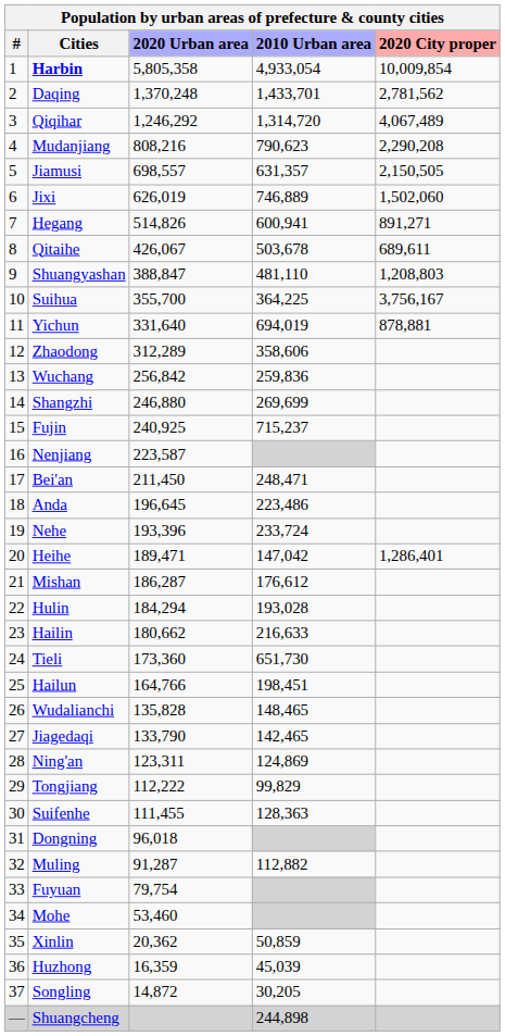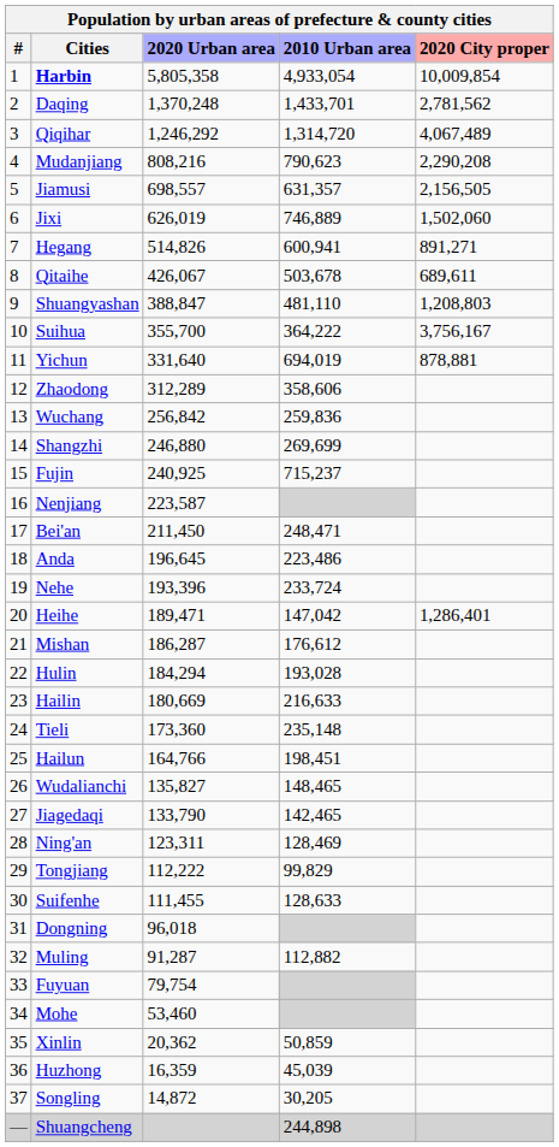 <table class="wikitable sortable collapsible" style="font-size:100%;">
 <tr>
 <th colspan=5>Population by urban areas of prefecture & county cities</th>
 </tr>
 <tr>
 <th>#</th>
 <th>Cities</th>
 <th style="background-color: #aaaaff;">2020 Urban area</th>
 <th style="background-color: #aaaaff;">2010 Urban area</th>
 <th style="background-color: #ffaaaa;">2020 City proper</th>
 </tr>
 <tr>
 <td>1</td>
 <td><strong><a href='#'>Harbin</a></strong></td>
 <td>5,805,358</td>
 <td>4,933,054</td>
 <td>10,009,854</td>
 </tr>
 <tr>
 <td>2</td>
 <td><a href='#'>Daqing</a></td>
 <td>1,370,248</td>
 <td>1,433,701</td>
 <td>2,781,562</td>
 </tr>
 <tr>
 <td>3</td>
 <td><a href='#'>Qiqihar</a></td>
 <td>1,246,292</td>
 <td>1,314,720</td>
 <td>4,067,489</td>
 </tr>
 <tr>
 <td>4</td>
 <td><a href='#'>Mudanjiang</a></td>
 <td>808,216</td>
 <td>790,623</td>
 <td>2,290,208</td>
 </tr>
 <tr>
 <td>5</td>
 <td><a href='#'>Jiamusi</a></td>
 <td>698,557</td>
 <td>631,357</td>
-<td>2,150,505</td>
+<td>2,156,505</td>
 </tr>
 <tr>
 <td>6</td>
 <td><a href='#'>Jixi</a></td>
 <td>626,019</td>
 <td>746,889</td>
 <td>1,502,060</td>
 </tr>
 <tr>
 <td>7</td>
 <td><a href='#'>Hegang</a></td>
 <td>514,826</td>
 <td>600,941</td>
 <td>891,271</td>
 </tr>
 <tr>
 <td>8</td>
 <td><a href='#'>Qitaihe</a></td>
 <td>426,067</td>
 <td>503,678</td>
 <td>689,611</td>
 </tr>
 <tr>
 <td>9</td>
 <td><a href='#'>Shuangyashan</a></td>
 <td>388,847</td>
 <td>481,110</td>
 <td>1,208,803</td>
 </tr>
 <tr>
 <td>10</td>
 <td><a href='#'>Suihua</a></td>
 <td>355,700</td>
-<td>364,225</td>
+<td>364,222</td>
 <td>3,756,167</td>
 </tr>
 <tr>
 <td>11</td>
 <td><a href='#'>Yichun</a></td>
 <td>331,640</td>
 <td>694,019</td>
 <td>878,881</td>
 </tr>
 <tr>
 <td>12</td>
 <td><a href='#'>Zhaodong</a></td>
 <td>312,289</td>
 <td>358,606</td>
 <td></td>
 </tr>
 <tr>
 <td>13</td>
 <td><a href='#'>Wuchang</a></td>
 <td>256,842</td>
 <td>259,836</td>
 <td></td>
 </tr>
 <tr>
 <td>14</td>
 <td><a href='#'>Shangzhi</a></td>
 <td>246,880</td>
 <td>269,699</td>
 <td></td>
 </tr>
 <tr>
 <td>15</td>
 <td><a href='#'>Fujin</a></td>
 <td>240,925</td>
 <td>715,237</td>
 <td></td>
 </tr>
 <tr>
 <td>16</td>
 <td><a href='#'>Nenjiang</a></td>
 <td>223,587</td>
 <td bgcolor="lightgrey"></td>
 <td></td>
 </tr>
 <tr>
 <td>17</td>
 <td><a href='#'>Bei'an</a></td>
 <td>211,450</td>
 <td>248,471</td>
 <td></td>
 </tr>
 <tr>
 <td>18</td>
 <td><a href='#'>Anda</a></td>
 <td>196,645</td>
 <td>223,486</td>
 <td></td>
 </tr>
 <tr>
 <td>19</td>
 <td><a href='#'>Nehe</a></td>
 <td>193,396</td>
 <td>233,724</td>
 <td></td>
 </tr>
 <tr>
 <td>20</td>
 <td><a href='#'>Heihe</a></td>
 <td>189,471</td>
 <td>147,042</td>
 <td>1,286,401</td>
 </tr>
 <tr>
 <td>21</td>
 <td><a href='#'>Mishan</a></td>
 <td>186,287</td>
 <td>176,612</td>
 <td></td>
 </tr>
 <tr>
 <td>22</td>
 <td><a href='#'>Hulin</a></td>
 <td>184,294</td>
 <td>193,028</td>
 <td></td>
 </tr>
 <tr>
 <td>23</td>
 <td><a href='#'>Hailin</a></td>
-<td>180,662</td>
+<td>180,669</td>
 <td>216,633</td>
 <td></td>
 </tr>
 <tr>
 <td>24</td>
 <td><a href='#'>Tieli</a></td>
 <td>173,360</td>
-<td>651,730</td>
+<td>235,148</td>
 <td></td>
 </tr>
 <tr>
 <td>25</td>
 <td><a href='#'>Hailun</a></td>
 <td>164,766</td>
 <td>198,451</td>
 <td></td>
 </tr>
 <tr>
 <td>26</td>
 <td><a href='#'>Wudalianchi</a></td>
-<td>135,828</td>
+<td>135,827</td>
 <td>148,465</td>
 <td></td>
 </tr>
 <tr>
 <td>27</td>
 <td><a href='#'>Jiagedaqi</a></td>
 <td>133,790</td>
 <td>142,465</td>
 <td></td>
 </tr>
 <tr>
 <td>28</td>
 <td><a href='#'>Ning'an</a></td>
 <td>123,311</td>
-<td>124,869</td>
+<td>128,469</td>
 <td></td>
 </tr>
 <tr>
 <td>29</td>
 <td><a href='#'>Tongjiang</a></td>
 <td>112,222</td>
 <td>99,829</td>
 <td></td>
 </tr>
 <tr>
 <td>30</td>
 <td><a href='#'>Suifenhe</a></td>
 <td>111,455</td>
-<td>128,363</td>
+<td>128,633</td>
 <td></td>
 </tr>
 <tr>
 <td>31</td>
 <td><a href='#'>Dongning</a></td>
 <td>96,018</td>
 <td bgcolor="lightgrey"></td>
 <td></td>
 </tr>
 <tr>
 <td>32</td>
 <td><a href='#'>Muling</a></td>
 <td>91,287</td>
 <td>112,882</td>
 <td></td>
 </tr>
 <tr>
 <td>33</td>
 <td><a href='#'>Fuyuan</a></td>
 <td>79,754</td>
 <td bgcolor="lightgrey"></td>
 <td></td>
 </tr>
 <tr>
 <td>34</td>
 <td><a href='#'>Mohe</a></td>
 <td>53,460</td>
 <td bgcolor="lightgrey"></td>
 <td></td>
 </tr>
 <tr>
 <td>35</td>
 <td><a href='#'>Xinlin</a></td>
 <td>20,362</td>
 <td>50,859</td>
 <td></td>
 </tr>
 <tr>
 <td>36</td>
 <td><a href='#'>Huzhong</a></td>
 <td>16,359</td>
 <td>45,039</td>
 <td></td>
 </tr>
 <tr>
 <td>37</td>
 <td><a href='#'>Songling</a></td>
 <td>14,872</td>
 <td>30,205</td>
 <td></td>
 </tr>
 <tr bgcolor="lightgrey">
 <td>—</td>
 <td><a href='#'>Shuangcheng</a></td>
 <td></td>
 <td>244,898</td>
 <td></td>
 </tr>
 </table>
